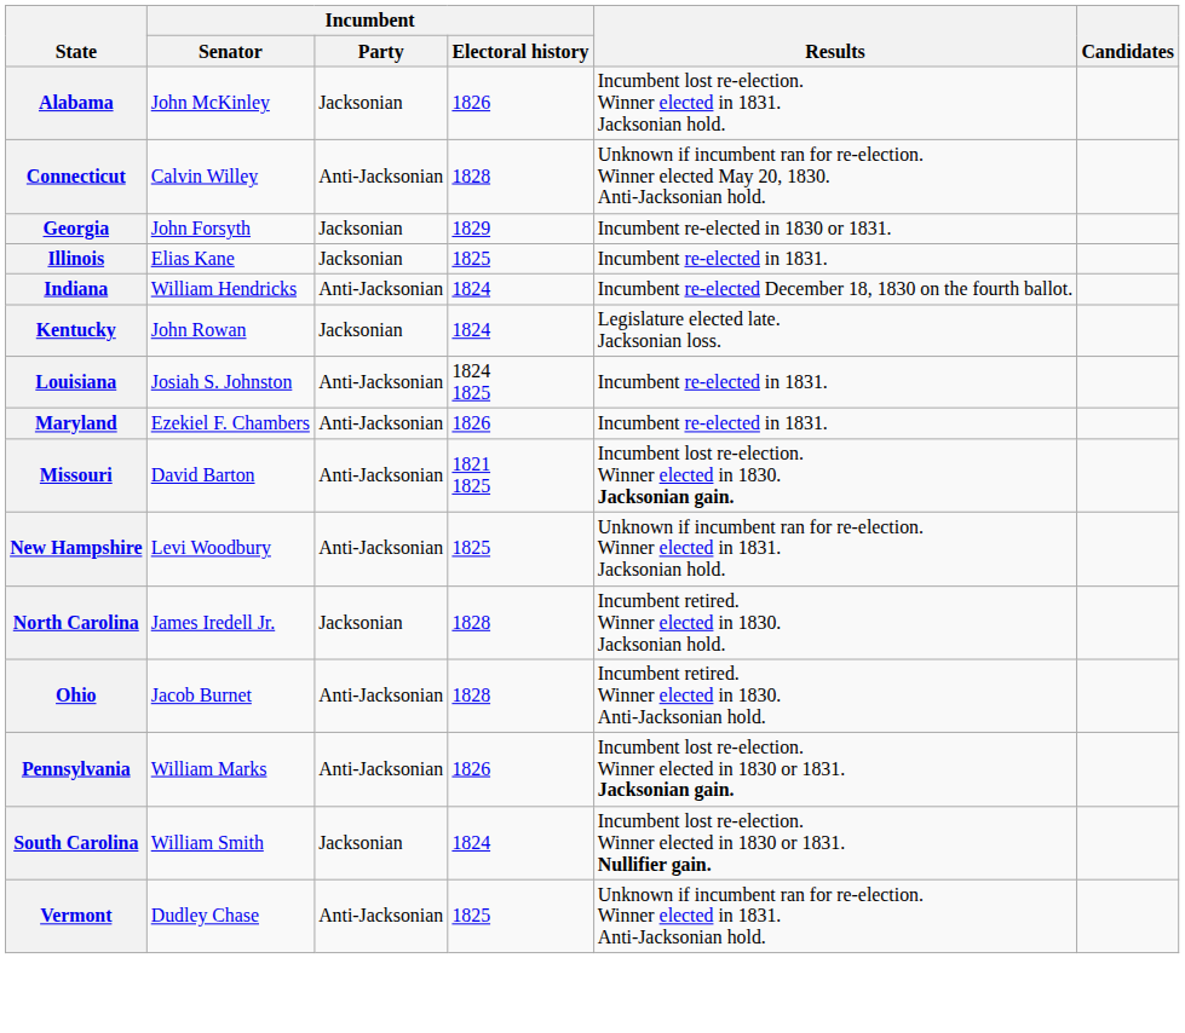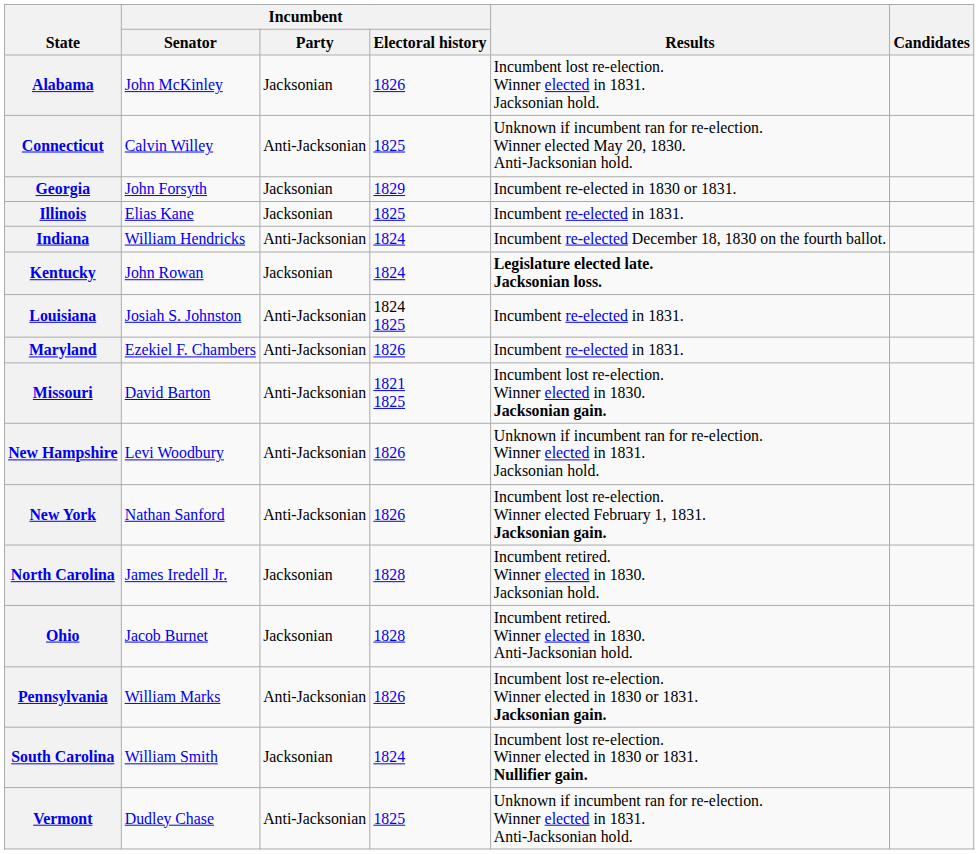 <table class=wikitable>
 <tr valign=bottom>
 <th rowspan=2>State</th>
 <th colspan=3>Incumbent</th>
 <th rowspan=2>Results</th>
 <th rowspan=2>Candidates</th>
 </tr>
 <tr>
 <th>Senator</th>
 <th>Party</th>
 <th>Electoral history</th>
 </tr>
 <tr>
 <th><a href='#'>Alabama</a></th>
 <td><a href='#'>John McKinley</a></td>
 <td>Jacksonian</td>
 <td><a href='#'>1826 </a></td>
 <td>Incumbent lost re-election.<br>Winner <a href='#'>elected</a> in 1831.<br>Jacksonian hold.</td>
 <td nowrap></td>
 </tr>
 <tr>
 <th><a href='#'>Connecticut</a></th>
 <td><a href='#'>Calvin Willey</a></td>
 <td>Anti-Jacksonian</td>
-<td><a href='#'>1828</a></td>
+<td><a href='#'>1825</a></td>
 <td>Unknown if incumbent ran for re-election.<br>Winner elected May 20, 1830.<br>Anti-Jacksonian hold.</td>
 <td nowrap></td>
 </tr>
 <tr>
 <th><a href='#'>Georgia</a></th>
 <td><a href='#'>John Forsyth</a></td>
 <td>Jacksonian</td>
 <td><a href='#'>1829 </a></td>
 <td>Incumbent re-elected in 1830 or 1831.</td>
 <td nowrap></td>
 </tr>
 <tr>
 <th><a href='#'>Illinois</a></th>
 <td><a href='#'>Elias Kane</a></td>
 <td>Jacksonian</td>
 <td><a href='#'>1825</a></td>
 <td>Incumbent <a href='#'>re-elected</a> in 1831.</td>
 <td nowrap></td>
 </tr>
 <tr>
 <th><a href='#'>Indiana</a></th>
 <td><a href='#'>William Hendricks</a></td>
 <td>Anti-Jacksonian</td>
 <td><a href='#'>1824</a></td>
 <td>Incumbent <a href='#'>re-elected</a> December 18, 1830 on the fourth ballot.</td>
 <td nowrap></td>
 </tr>
 <tr>
 <th><a href='#'>Kentucky</a></th>
 <td><a href='#'>John Rowan</a></td>
 <td>Jacksonian</td>
 <td><a href='#'>1824</a></td>
-<td>Legislature elected late.<br>Jacksonian loss.</td>
+<td><strong>Legislature elected late.<br>Jacksonian loss.</strong></td>
 <td></td>
 </tr>
 <tr>
 <th><a href='#'>Louisiana</a></th>
 <td><a href='#'>Josiah S. Johnston</a></td>
 <td>Anti-Jacksonian</td>
 <td>1824 <br><a href='#'>1825</a></td>
 <td>Incumbent <a href='#'>re-elected</a> in 1831.</td>
 <td nowrap></td>
 </tr>
 <tr>
 <th><a href='#'>Maryland</a></th>
 <td><a href='#'>Ezekiel F. Chambers</a></td>
 <td>Anti-Jacksonian</td>
 <td><a href='#'>1826 </a></td>
 <td>Incumbent <a href='#'>re-elected</a> in 1831.</td>
 <td nowrap></td>
 </tr>
 <tr>
 <th><a href='#'>Missouri</a></th>
 <td><a href='#'>David Barton</a></td>
 <td>Anti-Jacksonian</td>
 <td><a href='#'>1821</a><br><a href='#'>1825</a></td>
 <td>Incumbent lost re-election.<br>Winner <a href='#'>elected</a> in 1830.<br><strong>Jacksonian gain.</strong></td>
 <td nowrap></td>
 </tr>
 <tr>
 <th><a href='#'>New Hampshire</a></th>
 <td><a href='#'>Levi Woodbury</a></td>
 <td>Anti-Jacksonian</td>
-<td><a href='#'>1825</a></td>
+<td><a href='#'>1826</a></td>
 <td>Unknown if incumbent ran for re-election.<br>Winner <a href='#'>elected</a> in 1831.<br>Jacksonian hold.</td>
+<td nowrap></td>
+</tr>
+<tr>
+<th><a href='#'>New York</a></th>
+<td><a href='#'>Nathan Sanford</a></td>
+<td>Anti-Jacksonian</td>
+<td><a href='#'>1826 </a></td>
+<td>Incumbent lost re-election.<br>Winner elected February 1, 1831.<br><strong>Jacksonian gain.</strong></td>
 <td nowrap></td>
 </tr>
 <tr>
 <th><a href='#'>North Carolina</a></th>
 <td><a href='#'>James Iredell Jr.</a></td>
 <td>Jacksonian</td>
 <td><a href='#'>1828 </a></td>
 <td>Incumbent retired.<br>Winner <a href='#'>elected</a> in 1830.<br>Jacksonian hold.</td>
 <td nowrap></td>
 </tr>
 <tr>
 <th><a href='#'>Ohio</a></th>
 <td><a href='#'>Jacob Burnet</a></td>
-<td>Anti-Jacksonian</td>
+<td>Jacksonian</td>
 <td><a href='#'>1828 </a></td>
 <td>Incumbent retired.<br>Winner <a href='#'>elected</a> in 1830.<br>Anti-Jacksonian hold.</td>
 <td nowrap></td>
 </tr>
 <tr>
 <th><a href='#'>Pennsylvania</a></th>
 <td><a href='#'>William Marks</a></td>
 <td>Anti-Jacksonian</td>
 <td><a href='#'>1826</a></td>
 <td>Incumbent lost re-election.<br>Winner elected in 1830 or 1831.<br><strong>Jacksonian gain.</strong></td>
 <td nowrap></td>
 </tr>
 <tr>
 <th><a href='#'>South Carolina</a></th>
 <td><a href='#'>William Smith</a></td>
 <td>Jacksonian</td>
 <td><a href='#'>1824 </a></td>
 <td>Incumbent lost re-election.<br>Winner elected in 1830 or 1831.<br><strong>Nullifier gain.</strong></td>
 <td nowrap></td>
 </tr>
 <tr>
 <th><a href='#'>Vermont</a></th>
 <td><a href='#'>Dudley Chase</a></td>
 <td>Anti-Jacksonian</td>
 <td><a href='#'>1825</a></td>
 <td>Unknown if incumbent ran for re-election.<br>Winner <a href='#'>elected</a> in 1831.<br>Anti-Jacksonian hold.</td>
 <td nowrap></td>
 </tr>
 </table>
